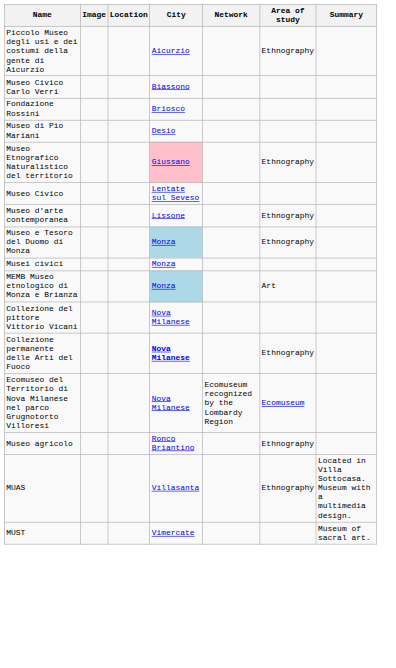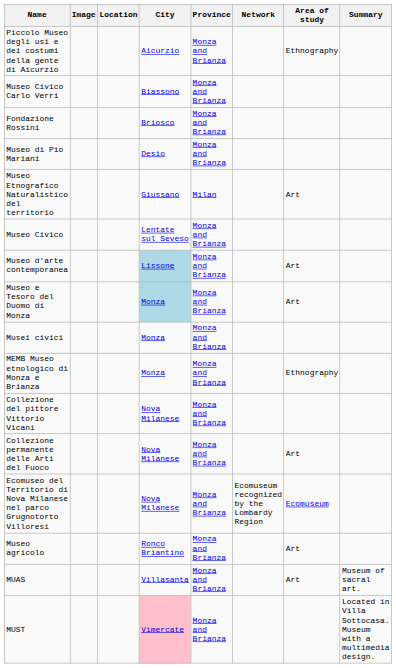 <table class="wikitable sortable">
 <tr>
 <th>Name</th>
 <th>Image</th>
 <th>Location</th>
 <th>City</th>
+<th>Province</th>
 <th>Network</th>
 <th>Area of study</th>
 <th>Summary</th>
 </tr>
 <tr>
 <td>Piccolo Museo degli usi e dei costumi della gente di Aicurzio</td>
 <td></td>
 <td></td>
 <td><a href='#'>Aicurzio</a></td>
+<td><a href='#'>Monza and Brianza</a></td>
 <td></td>
 <td>Ethnography</td>
 <td></td>
 </tr>
 <tr>
 <td>Museo Civico Carlo Verri</td>
 <td></td>
 <td></td>
 <td><a href='#'>Biassono</a></td>
+<td><a href='#'>Monza and Brianza</a></td>
 <td></td>
 <td></td>
 <td></td>
 </tr>
 <tr>
 <td>Fondazione Rossini</td>
 <td></td>
 <td></td>
 <td><a href='#'>Briosco</a></td>
+<td><a href='#'>Monza and Brianza</a></td>
 <td></td>
 <td></td>
 <td></td>
 </tr>
 <tr>
 <td>Museo di Pio Mariani</td>
 <td></td>
 <td></td>
 <td><a href='#'>Desio</a></td>
+<td><a href='#'>Monza and Brianza</a></td>
 <td></td>
 <td></td>
 <td></td>
 </tr>
 <tr>
 <td>Museo Etnografico Naturalistico del territorio</td>
 <td></td>
 <td></td>
-<td style="background: pink;"><a href='#'>Giussano</a></td>
+<td><a href='#'>Giussano</a></td>
+<td><a href='#'>Milan</a></td>
 <td></td>
-<td>Ethnography</td>
+<td>Art</td>
 <td></td>
 </tr>
 <tr>
 <td>Museo Civico</td>
 <td></td>
 <td></td>
 <td><a href='#'>Lentate sul Seveso</a></td>
+<td><a href='#'>Monza and Brianza</a></td>
 <td></td>
 <td></td>
 <td></td>
 </tr>
 <tr>
 <td>Museo d'arte contemporanea</td>
 <td></td>
 <td></td>
-<td><a href='#'>Lissone</a></td>
+<td style="background: lightblue;"><a href='#'>Lissone</a></td>
+<td><a href='#'>Monza and Brianza</a></td>
 <td></td>
-<td>Ethnography</td>
+<td>Art</td>
 <td></td>
 </tr>
 <tr>
 <td>Museo e Tesoro del Duomo di Monza</td>
 <td></td>
 <td></td>
 <td style="background: lightblue;"><a href='#'>Monza</a></td>
+<td><a href='#'>Monza and Brianza</a></td>
 <td></td>
-<td>Ethnography</td>
+<td>Art</td>
 <td></td>
 </tr>
 <tr>
 <td>Musei civici</td>
 <td></td>
 <td></td>
 <td><a href='#'>Monza</a></td>
+<td><a href='#'>Monza and Brianza</a></td>
 <td></td>
 <td></td>
 <td></td>
 </tr>
 <tr>
 <td>MEMB Museo etnologico di Monza e Brianza</td>
 <td></td>
 <td></td>
-<td style="background: lightblue;"><a href='#'>Monza</a></td>
+<td><a href='#'>Monza</a></td>
+<td><a href='#'>Monza and Brianza</a></td>
 <td></td>
-<td>Art</td>
+<td>Ethnography</td>
 <td></td>
 </tr>
 <tr>
 <td>Collezione del pittore Vittorio Vicani</td>
 <td></td>
 <td></td>
 <td><a href='#'>Nova Milanese</a></td>
+<td><a href='#'>Monza and Brianza</a></td>
 <td></td>
 <td></td>
 <td></td>
 </tr>
 <tr>
 <td>Collezione permanente delle Arti del Fuoco</td>
 <td></td>
 <td></td>
-<td><strong><a href='#'>Nova Milanese</a></strong></td>
+<td><a href='#'>Nova Milanese</a></td>
+<td><a href='#'>Monza and Brianza</a></td>
 <td></td>
-<td>Ethnography</td>
+<td>Art</td>
 <td></td>
 </tr>
 <tr>
 <td>Ecomuseo del Territorio di Nova Milanese nel parco Grugnotorto Villoresi</td>
 <td></td>
 <td></td>
 <td><a href='#'>Nova Milanese</a></td>
+<td><a href='#'>Monza and Brianza</a></td>
 <td>Ecomuseum recognized by the Lombardy Region</td>
 <td><a href='#'>Ecomuseum</a></td>
 <td></td>
 </tr>
 <tr>
 <td>Museo agricolo</td>
 <td></td>
 <td></td>
 <td><a href='#'>Ronco Briantino</a></td>
+<td><a href='#'>Monza and Brianza</a></td>
 <td></td>
-<td>Ethnography</td>
+<td>Art</td>
 <td></td>
 </tr>
 <tr>
 <td>MUAS</td>
 <td></td>
 <td></td>
 <td><a href='#'>Villasanta</a></td>
+<td><a href='#'>Monza and Brianza</a></td>
 <td></td>
-<td>Ethnography</td>
-<td>Located in Villa Sottocasa. Museum with a multimedia design.</td>
+<td>Art</td>
+<td>Museum of sacral art.</td>
 </tr>
 <tr>
 <td>MUST</td>
 <td></td>
 <td></td>
-<td><a href='#'>Vimercate</a></td>
+<td style="background: pink;"><a href='#'>Vimercate</a></td>
+<td><a href='#'>Monza and Brianza</a></td>
 <td></td>
 <td></td>
-<td>Museum of sacral art.</td>
+<td>Located in Villa Sottocasa. Museum with a multimedia design.</td>
 </tr>
 </table>
